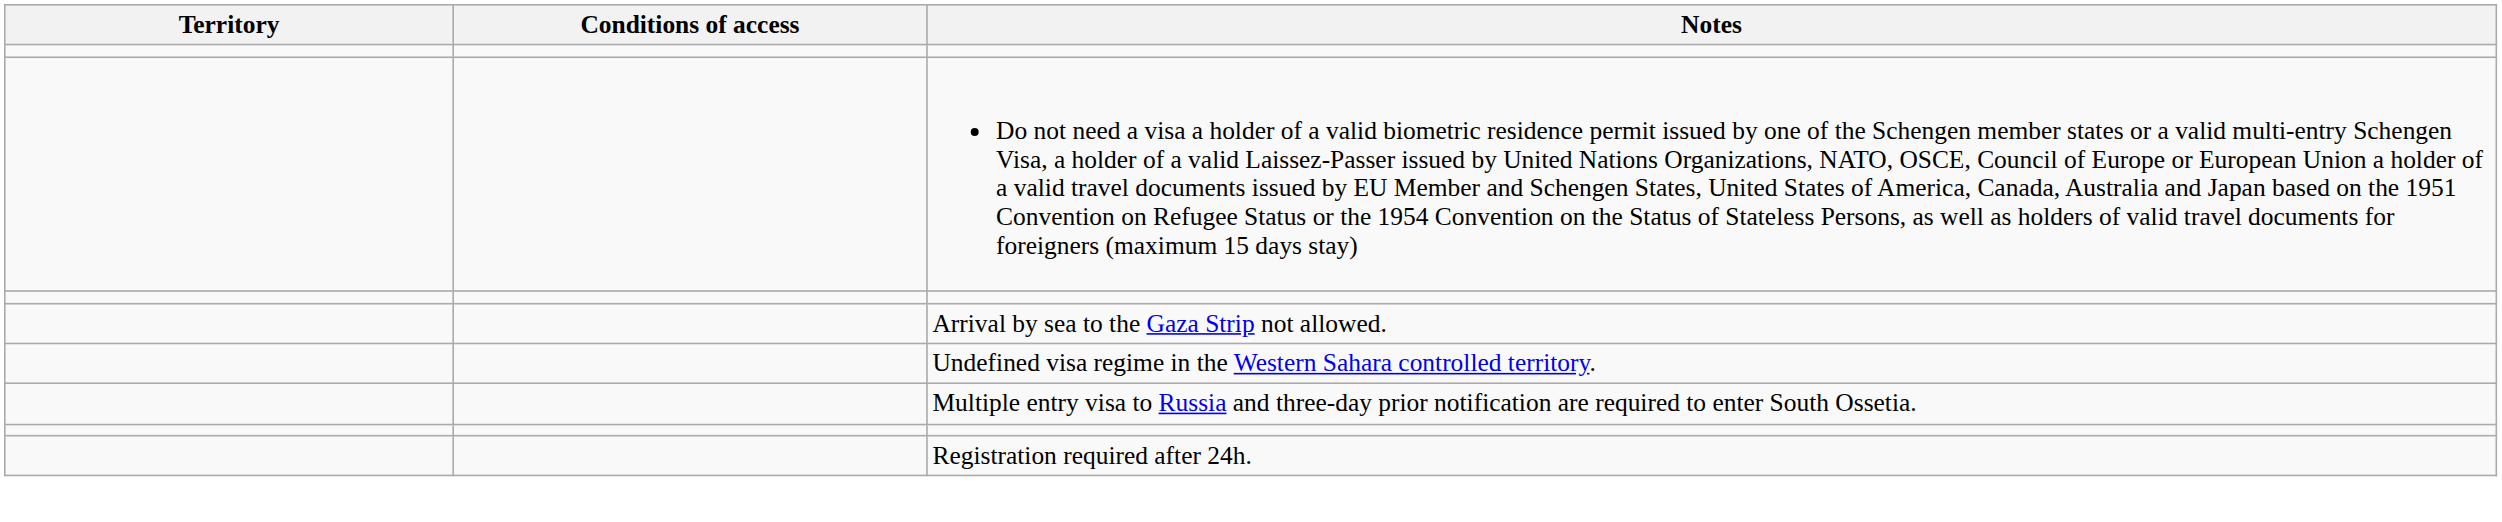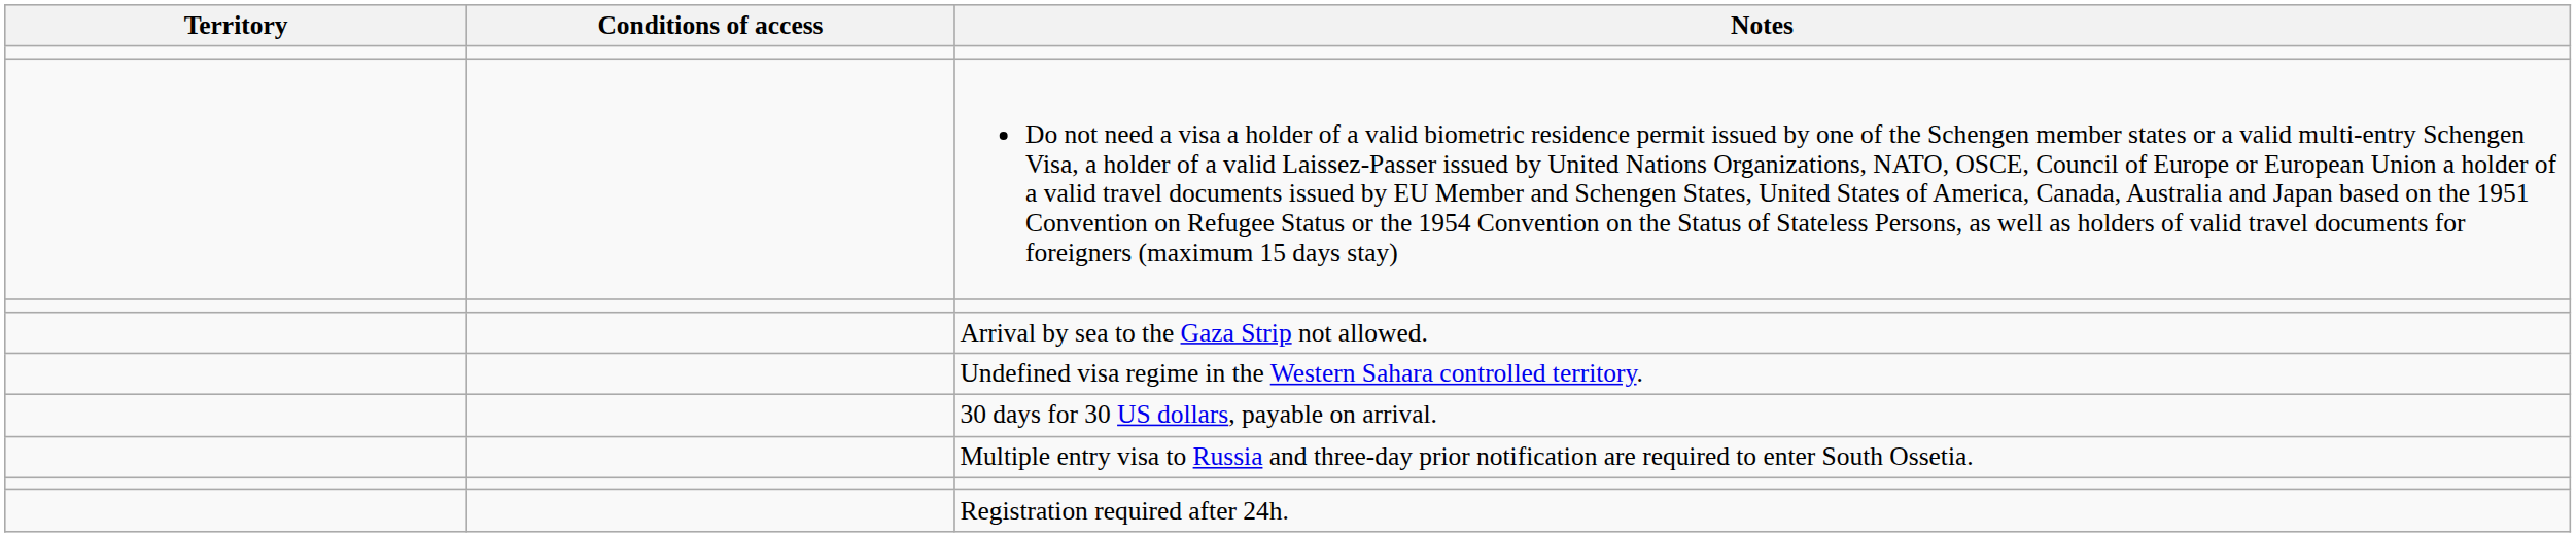 <table class="wikitable" style="text-align: left; table-layout: fixed;">
 <tr>
 <th style="width:18%;">Territory</th>
 <th style="width:19%;">Conditions of access</th>
 <th>Notes</th>
 </tr>
 <tr>
 <td></td>
 <td></td>
 <td></td>
 </tr>
 <tr>
 <td></td>
 <td></td>
 <td><br><ul><li>Do not need a visa a holder of a valid biometric residence permit issued by one of the Schengen member states or a valid multi-entry Schengen Visa, a holder of a valid Laissez-Passer issued by United Nations Organizations, NATO, OSCE, Council of Europe or European Union a holder of a valid travel documents issued by EU Member and Schengen States, United States of America, Canada, Australia and Japan based on the 1951 Convention on Refugee Status or the 1954 Convention on the Status of Stateless Persons, as well as holders of valid travel documents for foreigners (maximum 15 days stay)</li></ul></td>
 </tr>
 <tr>
 <td></td>
 <td></td>
 <td></td>
 </tr>
 <tr>
 <td></td>
 <td></td>
 <td>Arrival by sea to the <a href='#'>Gaza Strip</a> not allowed.</td>
 </tr>
 <tr>
 <td></td>
 <td></td>
 <td>Undefined visa regime in the <a href='#'>Western Sahara controlled territory</a>.</td>
 </tr>
 <tr>
 <td></td>
 <td></td>
+<td>30 days for 30 <a href='#'>US dollars</a>, payable on arrival.</td>
+</tr>
+<tr>
+<td></td>
+<td></td>
 <td>Multiple entry visa to <a href='#'>Russia</a> and three-day prior notification are required to enter South Ossetia.</td>
 </tr>
 <tr>
 <td></td>
 <td></td>
 <td></td>
 </tr>
 <tr>
 <td></td>
 <td></td>
 <td>Registration required after 24h.</td>
 </tr>
 </table>
